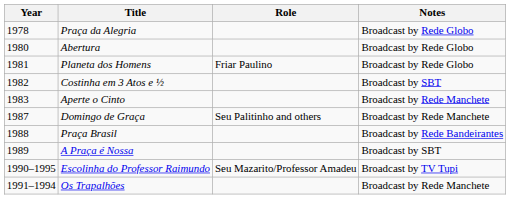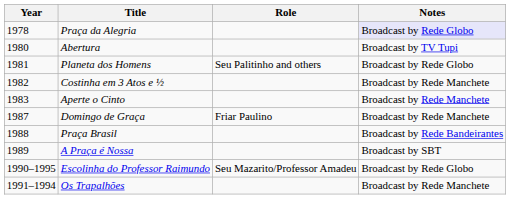 <table class="wikitable sortable">
 <tr>
 <th>Year</th>
 <th>Title</th>
 <th>Role</th>
 <th class="unsortable">Notes</th>
 </tr>
 <tr>
 <td>1978</td>
 <td><em>Praça da Alegria</em></td>
 <td></td>
-<td>Broadcast by <a href='#'>Rede Globo</a></td>
+<td style="background: lavender;">Broadcast by <a href='#'>Rede Globo</a></td>
 </tr>
 <tr>
 <td>1980</td>
 <td><em>Abertura</em></td>
 <td></td>
-<td>Broadcast by Rede Globo</td>
+<td>Broadcast by <a href='#'>TV Tupi</a></td>
 </tr>
 <tr>
 <td>1981</td>
 <td><em>Planeta dos Homens</em></td>
-<td>Friar Paulino</td>
+<td>Seu Palitinho and others</td>
 <td>Broadcast by Rede Globo</td>
 </tr>
 <tr>
 <td>1982</td>
 <td><em>Costinha em 3 Atos e ½</em></td>
 <td></td>
-<td>Broadcast by <a href='#'>SBT</a></td>
+<td>Broadcast by Rede Manchete</td>
 </tr>
 <tr>
 <td>1983</td>
 <td><em>Aperte o Cinto</em></td>
 <td></td>
 <td>Broadcast by <a href='#'>Rede Manchete</a></td>
 </tr>
 <tr>
 <td>1987</td>
 <td><em>Domingo de Graça</em></td>
-<td>Seu Palitinho and others</td>
+<td>Friar Paulino</td>
 <td>Broadcast by Rede Manchete</td>
 </tr>
 <tr>
 <td>1988</td>
 <td><em>Praça Brasil</em></td>
 <td></td>
 <td>Broadcast by <a href='#'>Rede Bandeirantes</a></td>
 </tr>
 <tr>
 <td>1989</td>
 <td><em><a href='#'>A Praça é Nossa</a></em></td>
 <td></td>
 <td>Broadcast by SBT</td>
 </tr>
 <tr>
 <td>1990–1995</td>
 <td><em><a href='#'>Escolinha do Professor Raimundo</a></em></td>
 <td>Seu Mazarito/Professor Amadeu</td>
-<td>Broadcast by <a href='#'>TV Tupi</a></td>
+<td>Broadcast by Rede Globo</td>
 </tr>
 <tr>
 <td>1991–1994</td>
 <td><em><a href='#'>Os Trapalhões</a></em></td>
 <td></td>
 <td>Broadcast by Rede Manchete</td>
 </tr>
 </table>
